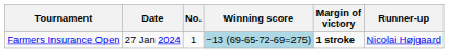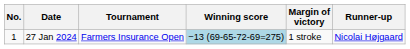 <table class="wikitable" style="font-size:95%;">
 <tr>
+<th>No.</th>
+<th>Date</th>
 <th>Tournament</th>
-<th>Date</th>
-<th>No.</th>
 <th>Winning score</th>
 <th>Margin of<br>victory</th>
 <th>Runner-up</th>
 </tr>
 <tr>
+<td align=center>1</td>
+<td align=right>27 Jan <a href='#'>2024</a></td>
 <td><a href='#'>Farmers Insurance Open</a></td>
-<td align=right>27 Jan <a href='#'>2024</a></td>
-<td align=center>1</td>
 <td style="background: lightblue;">−13 (69-65-72-69=275)</td>
-<td><strong>1 stroke</strong></td>
+<td>1 stroke</td>
 <td> <a href='#'>Nicolai Højgaard</a></td>
 </tr>
 </table>
